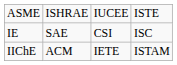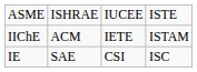 <table class="wikitable">
 <tr>
 <td>ASME</td>
 <td>ISHRAE</td>
 <td>IUCEE</td>
 <td>ISTE</td>
 </tr>
 <tr>
+<td>IIChE</td>
+<td>ACM</td>
+<td>IETE</td>
+<td>ISTAM</td>
+</tr>
+<tr>
 <td>IE</td>
 <td>SAE</td>
 <td>CSI</td>
 <td>ISC</td>
 </tr>
-<tr>
-<td>IIChE</td>
-<td>ACM</td>
-<td>IETE</td>
-<td>ISTAM</td>
-</tr>
 </table>
